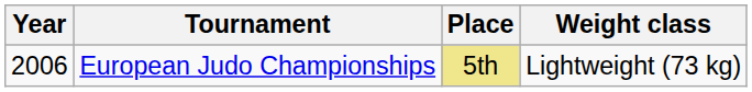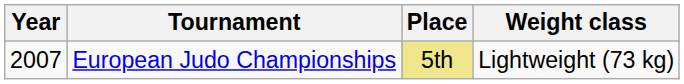 <table class=wikitable>
 <tr>
 <th>Year</th>
 <th>Tournament</th>
 <th>Place</th>
 <th>Weight class</th>
 </tr>
 <tr>
-<td>2006</td>
+<td>2007</td>
 <td><a href='#'>European Judo Championships</a></td>
 <td align="center" style="background: khaki;">5th</td>
 <td>Lightweight (73 kg)</td>
 </tr>
 </table>
